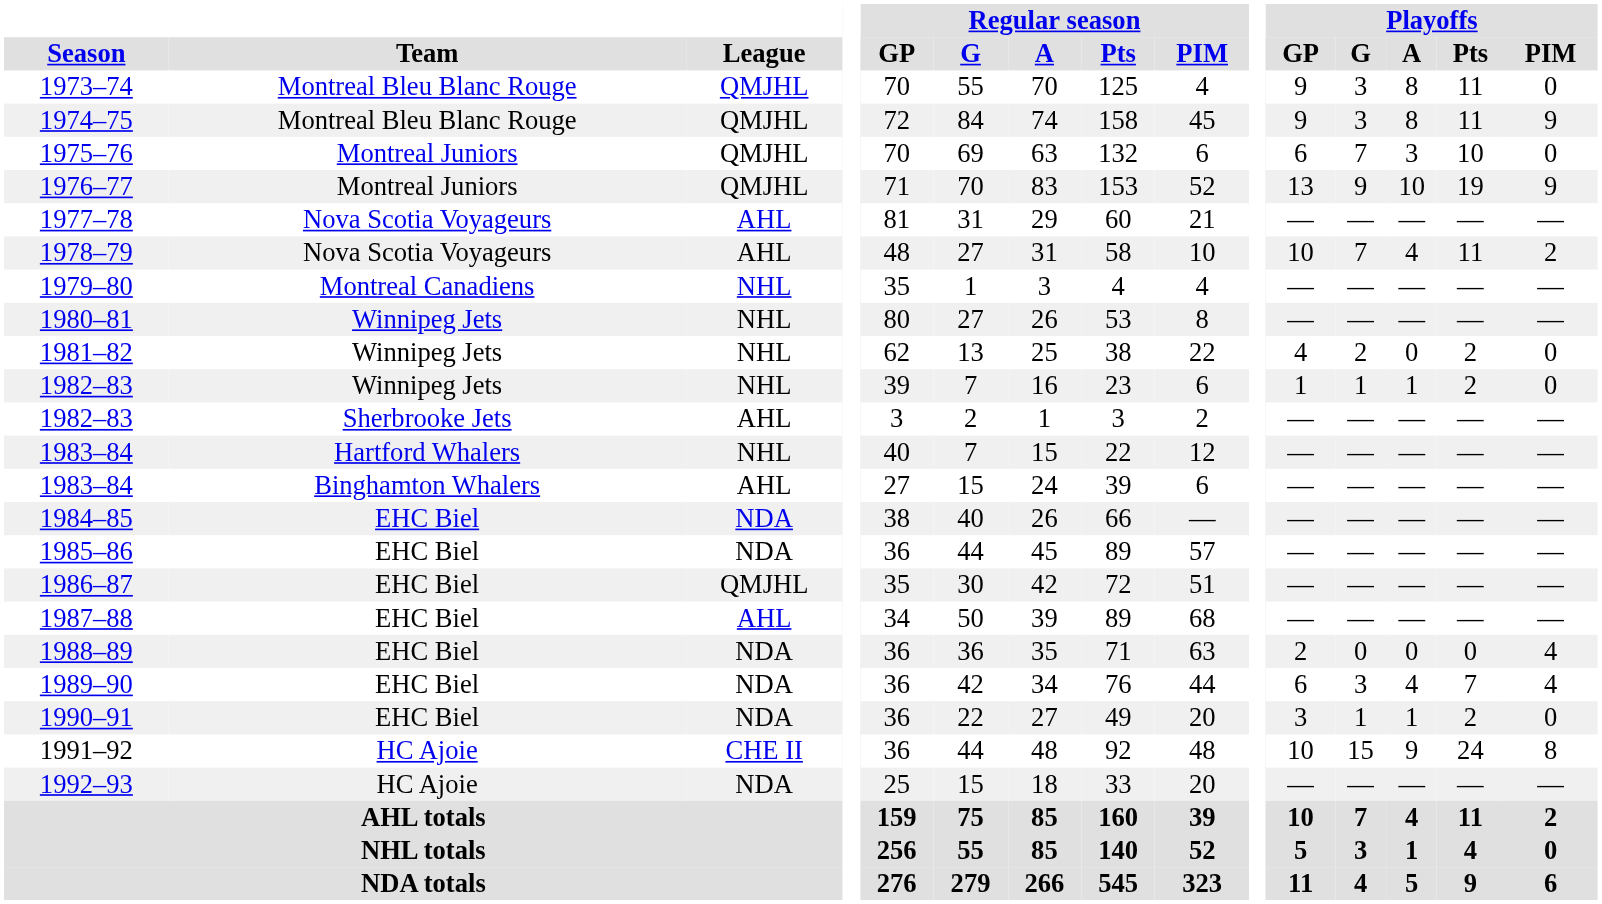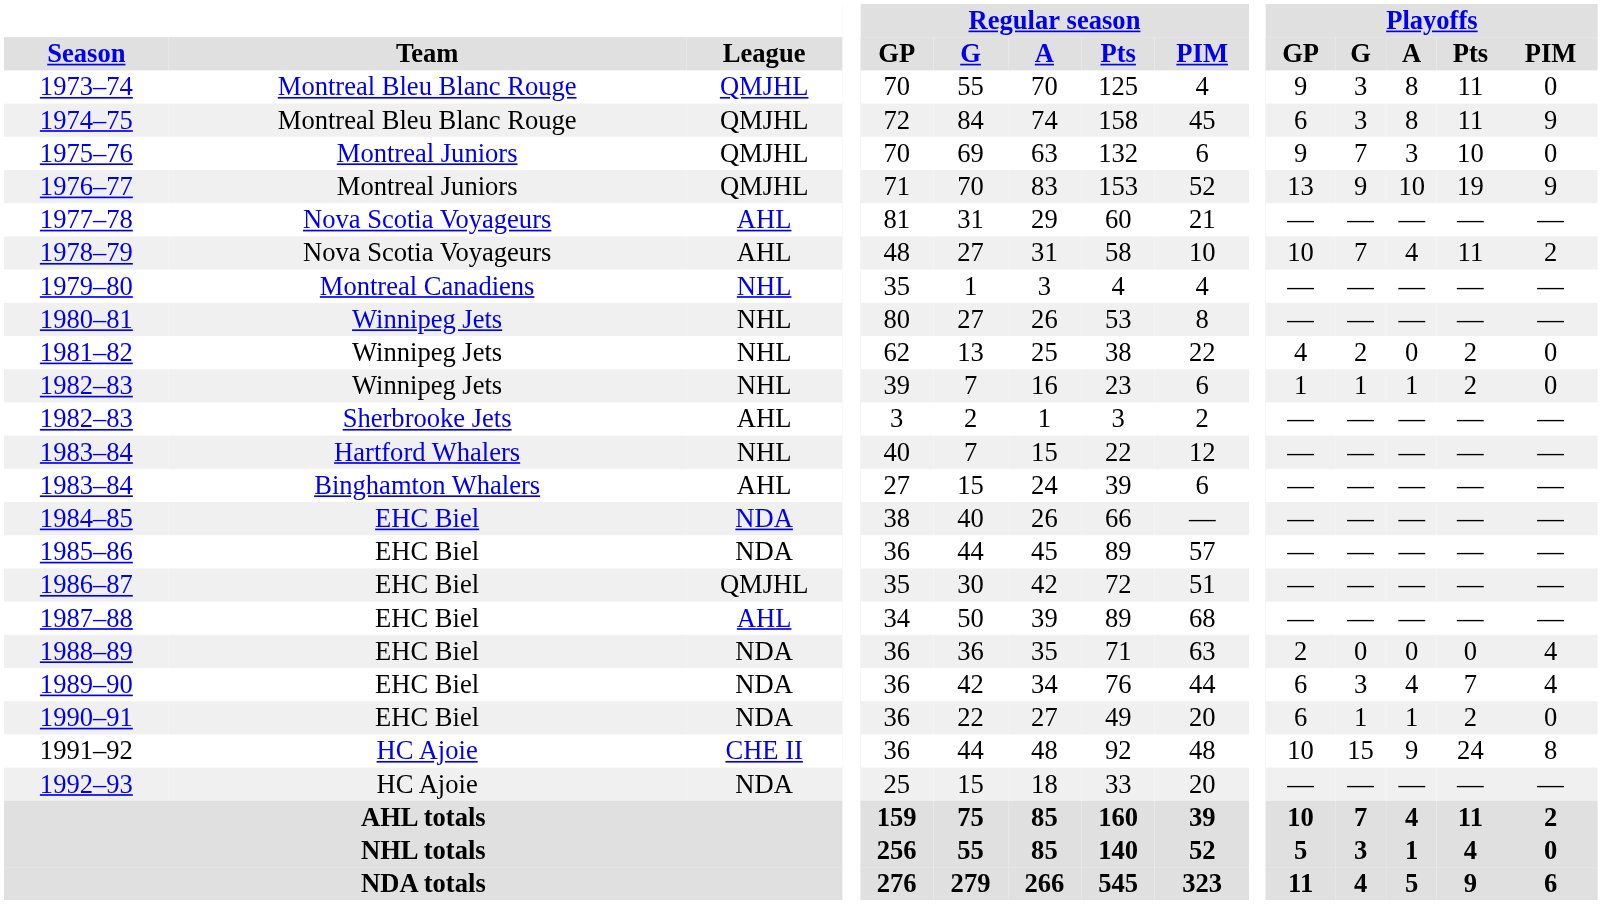 <table border="0" cellpadding="1" cellspacing="0" style="text-align:center; width:60em">
 <tr bgcolor="#e0e0e0">
 <th colspan="3" bgcolor="#ffffff"> </th>
 <th rowspan="99" bgcolor="#ffffff"> </th>
 <th colspan="5"><a href='#'>Regular season</a></th>
 <th rowspan="99" bgcolor="#ffffff"> </th>
 <th colspan="5"><a href='#'>Playoffs</a></th>
 </tr>
 <tr bgcolor="#e0e0e0">
 <th><a href='#'>Season</a></th>
 <th>Team</th>
 <th>League</th>
 <th>GP</th>
 <th><a href='#'>G</a></th>
 <th><a href='#'>A</a></th>
 <th><a href='#'>Pts</a></th>
 <th><a href='#'>PIM</a></th>
 <th>GP</th>
 <th>G</th>
 <th>A</th>
 <th>Pts</th>
 <th>PIM</th>
 </tr>
 <tr>
 <td><a href='#'>1973–74</a></td>
 <td><a href='#'>Montreal Bleu Blanc Rouge</a></td>
 <td><a href='#'>QMJHL</a></td>
 <td>70</td>
 <td>55</td>
 <td>70</td>
 <td>125</td>
 <td>4</td>
 <td>9</td>
 <td>3</td>
 <td>8</td>
 <td>11</td>
 <td>0</td>
 </tr>
 <tr bgcolor="#f0f0f0">
 <td><a href='#'>1974–75</a></td>
 <td>Montreal Bleu Blanc Rouge</td>
 <td>QMJHL</td>
 <td>72</td>
 <td>84</td>
 <td>74</td>
 <td>158</td>
 <td>45</td>
-<td>9</td>
+<td>6</td>
 <td>3</td>
 <td>8</td>
 <td>11</td>
 <td>9</td>
 </tr>
 <tr>
 <td><a href='#'>1975–76</a></td>
 <td><a href='#'>Montreal Juniors</a></td>
 <td>QMJHL</td>
 <td>70</td>
 <td>69</td>
 <td>63</td>
 <td>132</td>
 <td>6</td>
-<td>6</td>
+<td>9</td>
 <td>7</td>
 <td>3</td>
 <td>10</td>
 <td>0</td>
 </tr>
 <tr bgcolor="#f0f0f0">
 <td><a href='#'>1976–77</a></td>
 <td>Montreal Juniors</td>
 <td>QMJHL</td>
 <td>71</td>
 <td>70</td>
 <td>83</td>
 <td>153</td>
 <td>52</td>
 <td>13</td>
 <td>9</td>
 <td>10</td>
 <td>19</td>
 <td>9</td>
 </tr>
 <tr>
 <td><a href='#'>1977–78</a></td>
 <td><a href='#'>Nova Scotia Voyageurs</a></td>
 <td><a href='#'>AHL</a></td>
 <td>81</td>
 <td>31</td>
 <td>29</td>
 <td>60</td>
 <td>21</td>
 <td>—</td>
 <td>—</td>
 <td>—</td>
 <td>—</td>
 <td>—</td>
 </tr>
 <tr bgcolor="#f0f0f0">
 <td><a href='#'>1978–79</a></td>
 <td>Nova Scotia Voyageurs</td>
 <td>AHL</td>
 <td>48</td>
 <td>27</td>
 <td>31</td>
 <td>58</td>
 <td>10</td>
 <td>10</td>
 <td>7</td>
 <td>4</td>
 <td>11</td>
 <td>2</td>
 </tr>
 <tr>
 <td><a href='#'>1979–80</a></td>
 <td><a href='#'>Montreal Canadiens</a></td>
 <td><a href='#'>NHL</a></td>
 <td>35</td>
 <td>1</td>
 <td>3</td>
 <td>4</td>
 <td>4</td>
 <td>—</td>
 <td>—</td>
 <td>—</td>
 <td>—</td>
 <td>—</td>
 </tr>
 <tr bgcolor="#f0f0f0">
 <td><a href='#'>1980–81</a></td>
 <td><a href='#'>Winnipeg Jets</a></td>
 <td>NHL</td>
 <td>80</td>
 <td>27</td>
 <td>26</td>
 <td>53</td>
 <td>8</td>
 <td>—</td>
 <td>—</td>
 <td>—</td>
 <td>—</td>
 <td>—</td>
 </tr>
 <tr>
 <td><a href='#'>1981–82</a></td>
 <td>Winnipeg Jets</td>
 <td>NHL</td>
 <td>62</td>
 <td>13</td>
 <td>25</td>
 <td>38</td>
 <td>22</td>
 <td>4</td>
 <td>2</td>
 <td>0</td>
 <td>2</td>
 <td>0</td>
 </tr>
 <tr bgcolor="#f0f0f0">
 <td><a href='#'>1982–83</a></td>
 <td>Winnipeg Jets</td>
 <td>NHL</td>
 <td>39</td>
 <td>7</td>
 <td>16</td>
 <td>23</td>
 <td>6</td>
 <td>1</td>
 <td>1</td>
 <td>1</td>
 <td>2</td>
 <td>0</td>
 </tr>
 <tr>
 <td><a href='#'>1982–83</a></td>
 <td><a href='#'>Sherbrooke Jets</a></td>
 <td>AHL</td>
 <td>3</td>
 <td>2</td>
 <td>1</td>
 <td>3</td>
 <td>2</td>
 <td>—</td>
 <td>—</td>
 <td>—</td>
 <td>—</td>
 <td>—</td>
 </tr>
 <tr bgcolor="#f0f0f0">
 <td><a href='#'>1983–84</a></td>
 <td><a href='#'>Hartford Whalers</a></td>
 <td>NHL</td>
 <td>40</td>
 <td>7</td>
 <td>15</td>
 <td>22</td>
 <td>12</td>
 <td>—</td>
 <td>—</td>
 <td>—</td>
 <td>—</td>
 <td>—</td>
 </tr>
 <tr>
 <td><a href='#'>1983–84</a></td>
 <td><a href='#'>Binghamton Whalers</a></td>
 <td>AHL</td>
 <td>27</td>
 <td>15</td>
 <td>24</td>
 <td>39</td>
 <td>6</td>
 <td>—</td>
 <td>—</td>
 <td>—</td>
 <td>—</td>
 <td>—</td>
 </tr>
 <tr bgcolor="#f0f0f0">
 <td><a href='#'>1984–85</a></td>
 <td><a href='#'>EHC Biel</a></td>
 <td><a href='#'>NDA</a></td>
 <td>38</td>
 <td>40</td>
 <td>26</td>
 <td>66</td>
 <td>—</td>
 <td>—</td>
 <td>—</td>
 <td>—</td>
 <td>—</td>
 <td>—</td>
 </tr>
 <tr>
 <td><a href='#'>1985–86</a></td>
 <td>EHC Biel</td>
 <td>NDA</td>
 <td>36</td>
 <td>44</td>
 <td>45</td>
 <td>89</td>
 <td>57</td>
 <td>—</td>
 <td>—</td>
 <td>—</td>
 <td>—</td>
 <td>—</td>
 </tr>
 <tr bgcolor="#f0f0f0">
 <td><a href='#'>1986–87</a></td>
 <td>EHC Biel</td>
 <td>QMJHL</td>
 <td>35</td>
 <td>30</td>
 <td>42</td>
 <td>72</td>
 <td>51</td>
 <td>—</td>
 <td>—</td>
 <td>—</td>
 <td>—</td>
 <td>—</td>
 </tr>
 <tr>
 <td><a href='#'>1987–88</a></td>
 <td>EHC Biel</td>
 <td><a href='#'>AHL</a></td>
 <td>34</td>
 <td>50</td>
 <td>39</td>
 <td>89</td>
 <td>68</td>
 <td>—</td>
 <td>—</td>
 <td>—</td>
 <td>—</td>
 <td>—</td>
 </tr>
 <tr bgcolor="#f0f0f0">
 <td><a href='#'>1988–89</a></td>
 <td>EHC Biel</td>
 <td>NDA</td>
 <td>36</td>
 <td>36</td>
 <td>35</td>
 <td>71</td>
 <td>63</td>
 <td>2</td>
 <td>0</td>
 <td>0</td>
 <td>0</td>
 <td>4</td>
 </tr>
 <tr>
 <td><a href='#'>1989–90</a></td>
 <td>EHC Biel</td>
 <td>NDA</td>
 <td>36</td>
 <td>42</td>
 <td>34</td>
 <td>76</td>
 <td>44</td>
 <td>6</td>
 <td>3</td>
 <td>4</td>
 <td>7</td>
 <td>4</td>
 </tr>
 <tr bgcolor="#f0f0f0">
 <td><a href='#'>1990–91</a></td>
 <td>EHC Biel</td>
 <td>NDA</td>
 <td>36</td>
 <td>22</td>
 <td>27</td>
 <td>49</td>
 <td>20</td>
-<td>3</td>
+<td>6</td>
 <td>1</td>
 <td>1</td>
 <td>2</td>
 <td>0</td>
 </tr>
 <tr>
 <td>1991–92</td>
 <td><a href='#'>HC Ajoie</a></td>
 <td><a href='#'>CHE II</a></td>
 <td>36</td>
 <td>44</td>
 <td>48</td>
 <td>92</td>
 <td>48</td>
 <td>10</td>
 <td>15</td>
 <td>9</td>
 <td>24</td>
 <td>8</td>
 </tr>
 <tr bgcolor="#f0f0f0">
 <td><a href='#'>1992–93</a></td>
 <td>HC Ajoie</td>
 <td>NDA</td>
 <td>25</td>
 <td>15</td>
 <td>18</td>
 <td>33</td>
 <td>20</td>
 <td>—</td>
 <td>—</td>
 <td>—</td>
 <td>—</td>
 <td>—</td>
 </tr>
 <tr bgcolor="#e0e0e0">
 <th colspan="3">AHL totals</th>
 <th>159</th>
 <th>75</th>
 <th>85</th>
 <th>160</th>
 <th>39</th>
 <th>10</th>
 <th>7</th>
 <th>4</th>
 <th>11</th>
 <th>2</th>
 </tr>
 <tr bgcolor="#e0e0e0">
 <th colspan="3">NHL totals</th>
 <th>256</th>
 <th>55</th>
 <th>85</th>
 <th>140</th>
 <th>52</th>
 <th>5</th>
 <th>3</th>
 <th>1</th>
 <th>4</th>
 <th>0</th>
 </tr>
 <tr bgcolor="#e0e0e0">
 <th colspan="3">NDA totals</th>
 <th>276</th>
 <th>279</th>
 <th>266</th>
 <th>545</th>
 <th>323</th>
 <th>11</th>
 <th>4</th>
 <th>5</th>
 <th>9</th>
 <th>6</th>
 </tr>
 </table>
